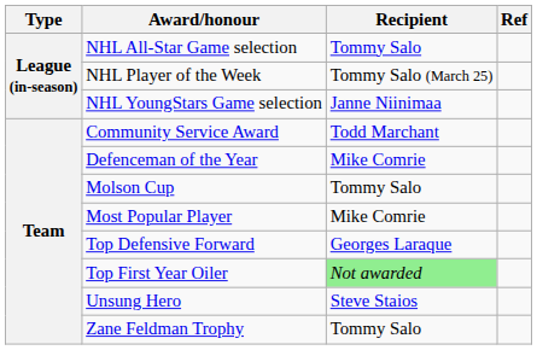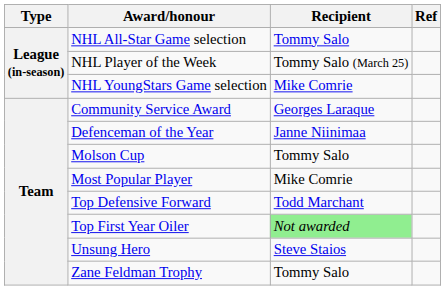 <table class="wikitable">
 <tr>
 <th scope="col">Type</th>
 <th scope="col">Award/honour</th>
 <th scope="col">Recipient</th>
 <th scope="col">Ref</th>
 </tr>
 <tr>
 <th scope="row" rowspan="3">League<br><small>(in-season)</small></th>
 <td><a href='#'>NHL All-Star Game</a> selection</td>
 <td><a href='#'>Tommy Salo</a></td>
 <td></td>
 </tr>
 <tr>
 <td>NHL Player of the Week</td>
 <td>Tommy Salo <small>(March 25)</small></td>
 <td></td>
 </tr>
 <tr>
 <td><a href='#'>NHL YoungStars Game</a> selection</td>
-<td><a href='#'>Janne Niinimaa</a></td>
+<td><a href='#'>Mike Comrie</a></td>
 <td></td>
 </tr>
 <tr>
 <th scope="row" rowspan="9">Team</th>
 <td><a href='#'>Community Service Award</a></td>
-<td><a href='#'>Todd Marchant</a></td>
+<td><a href='#'>Georges Laraque</a></td>
 <td></td>
 </tr>
 <tr>
 <td><a href='#'>Defenceman of the Year</a></td>
-<td><a href='#'>Mike Comrie</a></td>
+<td><a href='#'>Janne Niinimaa</a></td>
 <td></td>
 </tr>
 <tr>
 <td><a href='#'>Molson Cup</a></td>
 <td>Tommy Salo</td>
 <td></td>
 </tr>
 <tr>
 <td><a href='#'>Most Popular Player</a></td>
 <td>Mike Comrie</td>
 <td></td>
 </tr>
 <tr>
 <td><a href='#'>Top Defensive Forward</a></td>
-<td><a href='#'>Georges Laraque</a></td>
+<td><a href='#'>Todd Marchant</a></td>
 <td></td>
 </tr>
 <tr>
 <td><a href='#'>Top First Year Oiler</a></td>
 <td style="background: lightgreen;"><em>Not awarded</em></td>
 <td></td>
 </tr>
 <tr>
 <td><a href='#'>Unsung Hero</a></td>
 <td><a href='#'>Steve Staios</a></td>
 <td></td>
 </tr>
 <tr>
 <td><a href='#'>Zane Feldman Trophy</a></td>
 <td>Tommy Salo</td>
 <td></td>
 </tr>
 </table>
